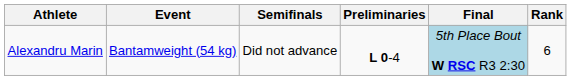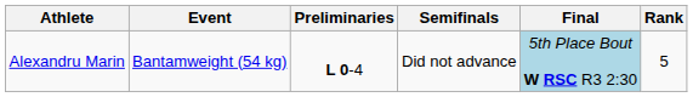 <table class="wikitable" border="1" style="font-size:90%">
 <tr>
 <th>Athlete</th>
 <th>Event</th>
+<th>Preliminaries</th>
 <th>Semifinals</th>
-<th>Preliminaries</th>
 <th>Final</th>
 <th>Rank</th>
 </tr>
 <tr>
 <td><a href='#'>Alexandru Marin</a></td>
 <td><a href='#'>Bantamweight (54 kg)</a></td>
+<td align=center> <br> <strong>L</strong> <strong>0</strong>-4</td>
 <td align=center>Did not advance</td>
-<td align=center> <br> <strong>L</strong> <strong>0</strong>-4</td>
 <td align=center style="background: lightblue;"><em>5th Place Bout</em><br> <br> <strong>W</strong> <strong><a href='#'>RSC</a></strong> R3 2:30</td>
-<td align=center>6</td>
+<td align=center>5</td>
 </tr>
 </table>
